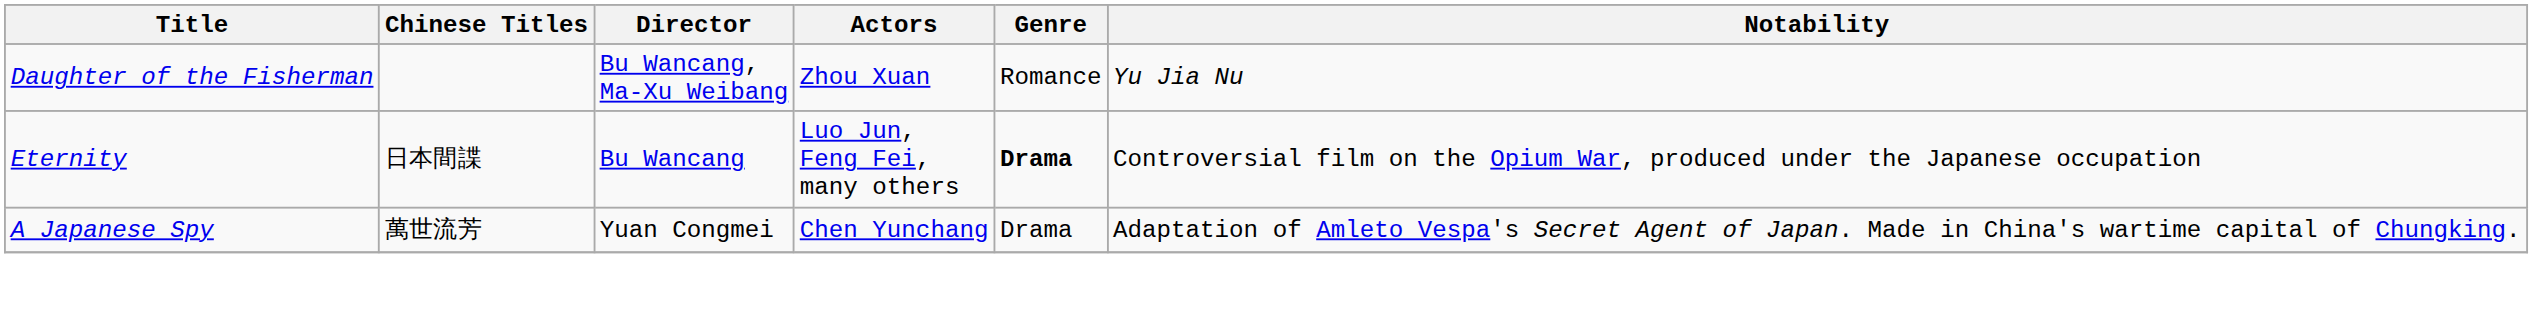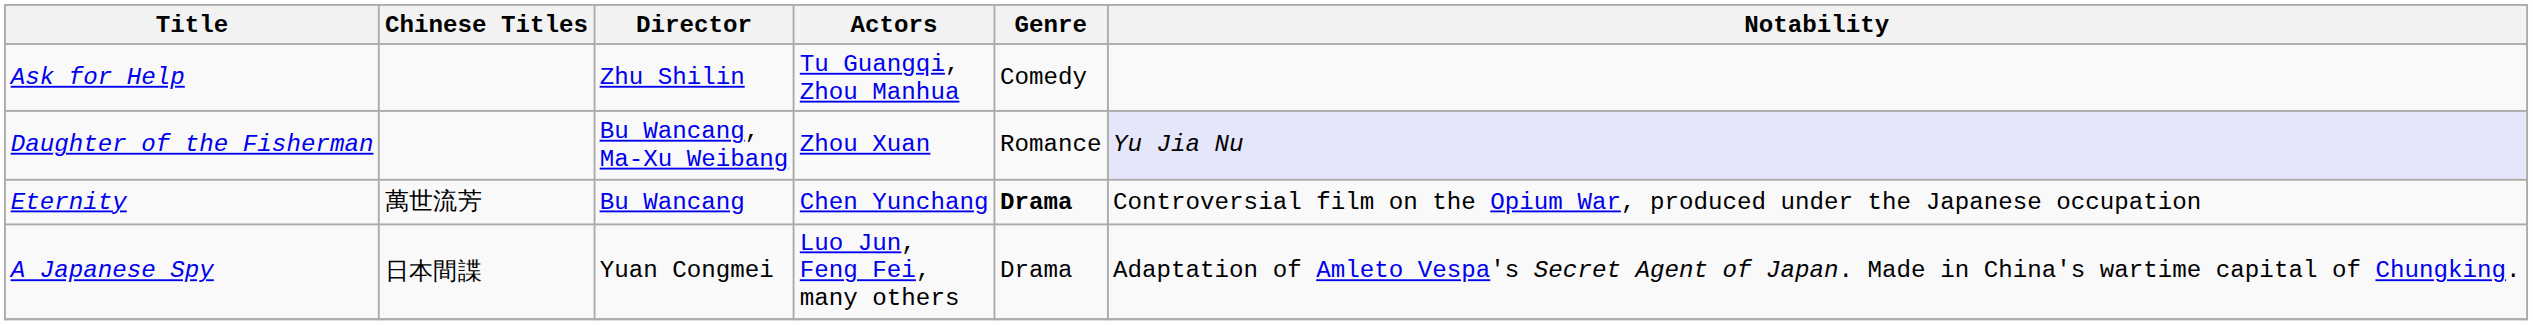 <table class="wikitable">
 <tr>
 <th>Title</th>
 <th>Chinese Titles</th>
 <th>Director</th>
 <th>Actors</th>
 <th>Genre</th>
 <th>Notability</th>
 </tr>
 <tr>
+<td><em><a href='#'>Ask for Help</a></em></td>
+<td></td>
+<td><a href='#'>Zhu Shilin</a></td>
+<td><a href='#'>Tu Guangqi</a>,<br><a href='#'>Zhou Manhua</a><br></td>
+<td>Comedy</td>
+<td></td>
+</tr>
+<tr>
 <td><em><a href='#'>Daughter of the Fisherman</a></em></td>
 <td></td>
 <td><a href='#'>Bu Wancang</a>,<br><a href='#'>Ma-Xu Weibang</a></td>
 <td><a href='#'>Zhou Xuan</a></td>
 <td>Romance</td>
-<td><em>Yu Jia Nu</em></td>
+<td style="background: lavender;"><em>Yu Jia Nu</em></td>
 </tr>
 <tr>
 <td><em><a href='#'>Eternity</a></em></td>
-<td>日本間諜</td>
+<td>萬世流芳</td>
 <td><a href='#'>Bu Wancang</a></td>
-<td><a href='#'>Luo Jun</a>,<br><a href='#'>Feng Fei</a>,<br>many others</td>
+<td><a href='#'>Chen Yunchang</a></td>
 <td><strong>Drama</strong></td>
 <td>Controversial film on the <a href='#'>Opium War</a>, produced under the Japanese occupation</td>
 </tr>
 <tr>
 <td><em><a href='#'>A Japanese Spy</a></em></td>
-<td>萬世流芳</td>
+<td>日本間諜</td>
 <td>Yuan Congmei</td>
-<td><a href='#'>Chen Yunchang</a></td>
+<td><a href='#'>Luo Jun</a>,<br><a href='#'>Feng Fei</a>,<br>many others</td>
 <td>Drama</td>
 <td>Adaptation of <a href='#'>Amleto Vespa</a>'s <em>Secret Agent of Japan</em>.  Made in China's wartime capital of <a href='#'>Chungking</a>.</td>
 </tr>
 <tr>
 </tr>
 </table>
